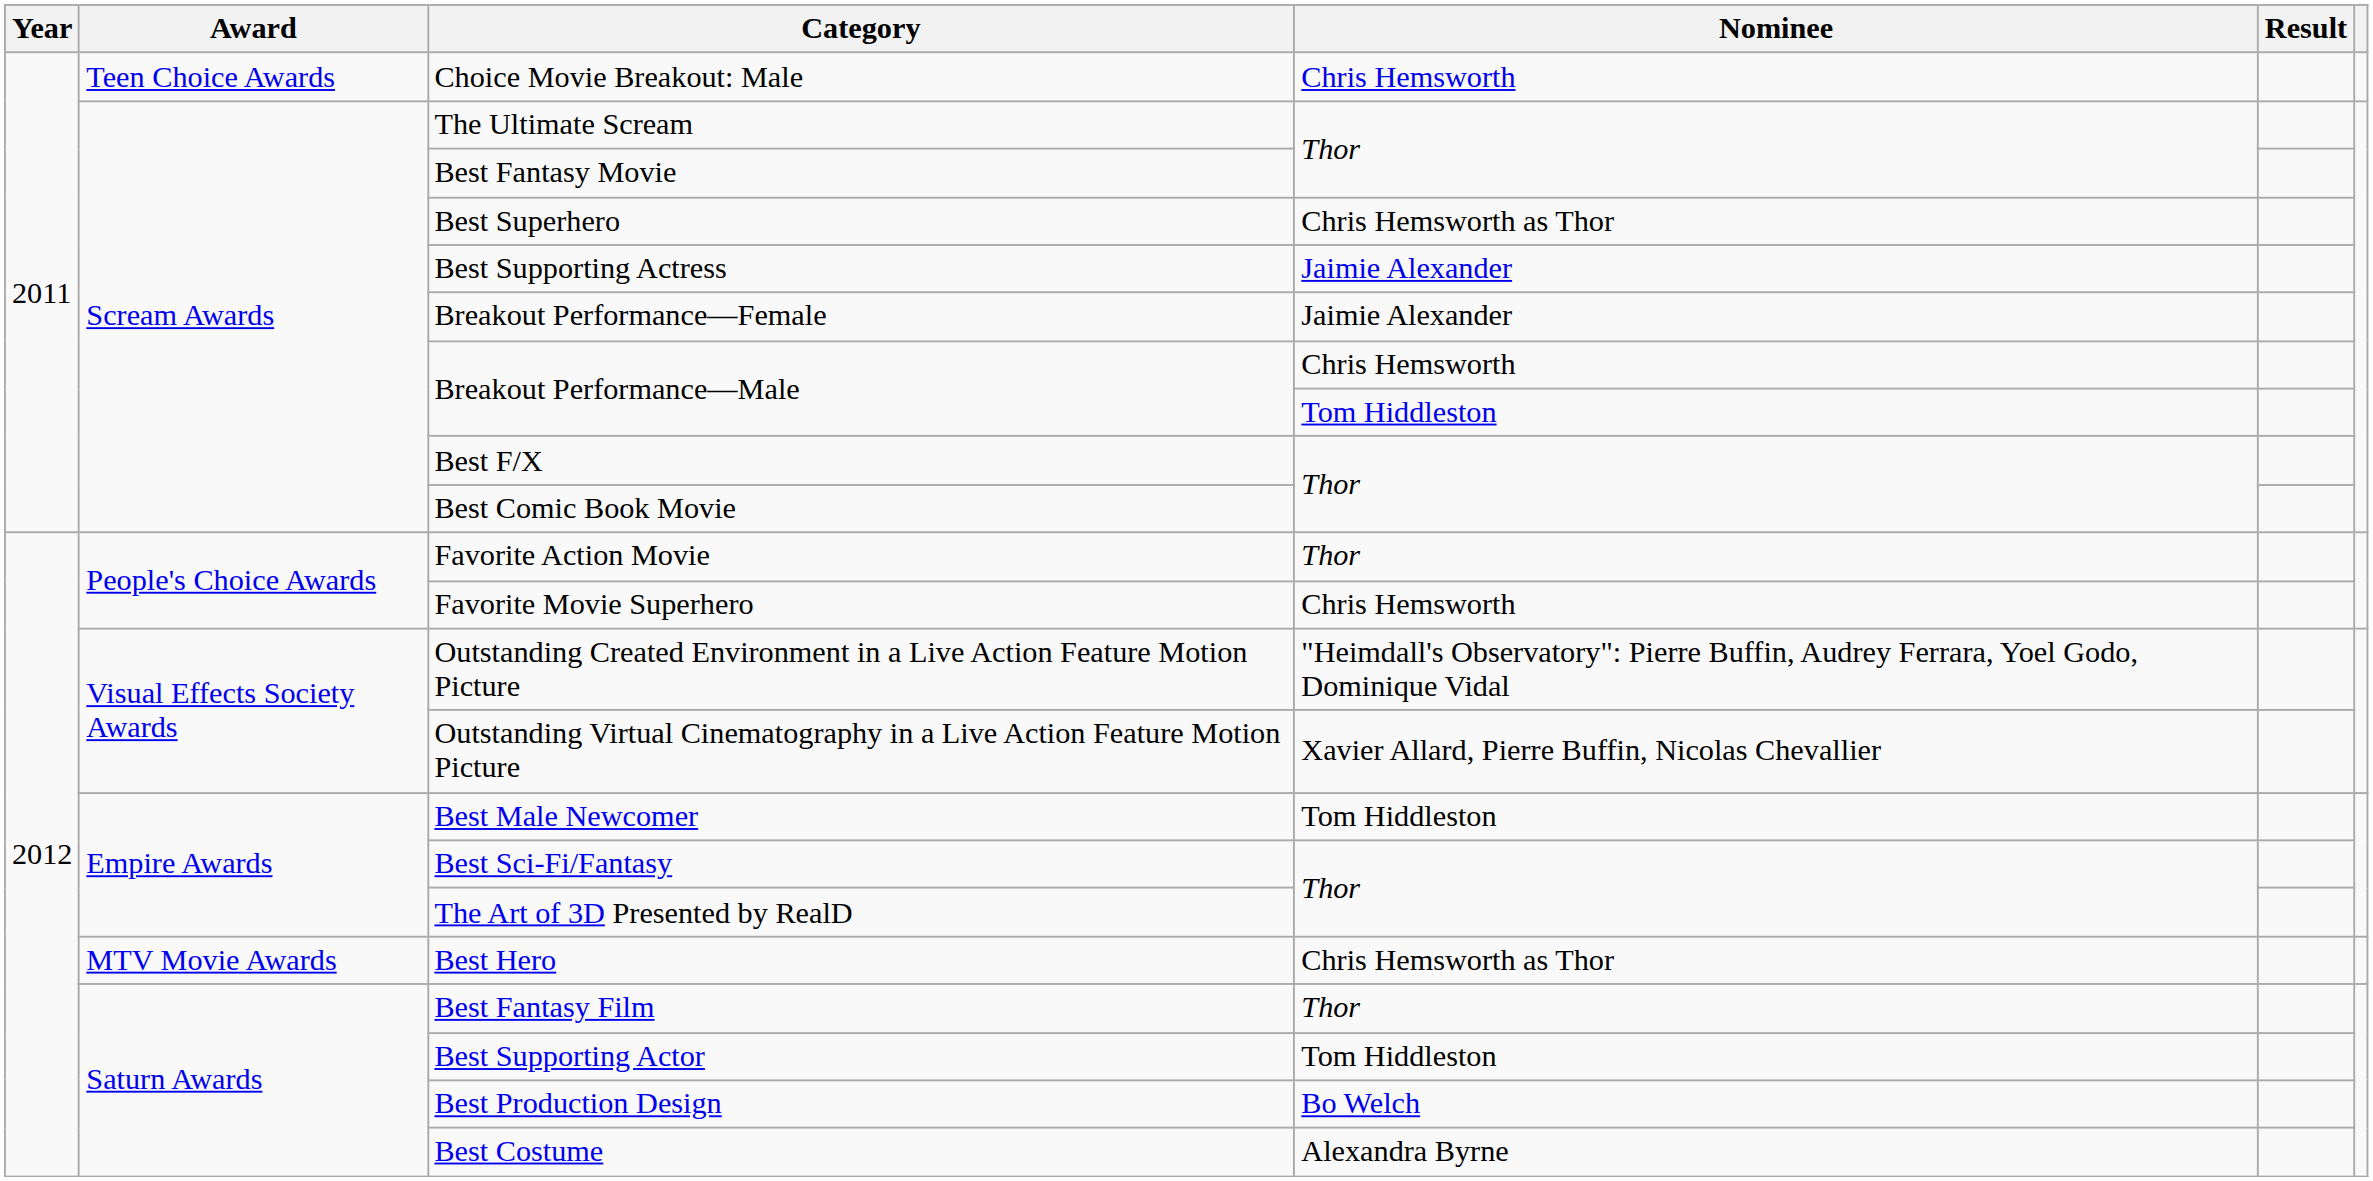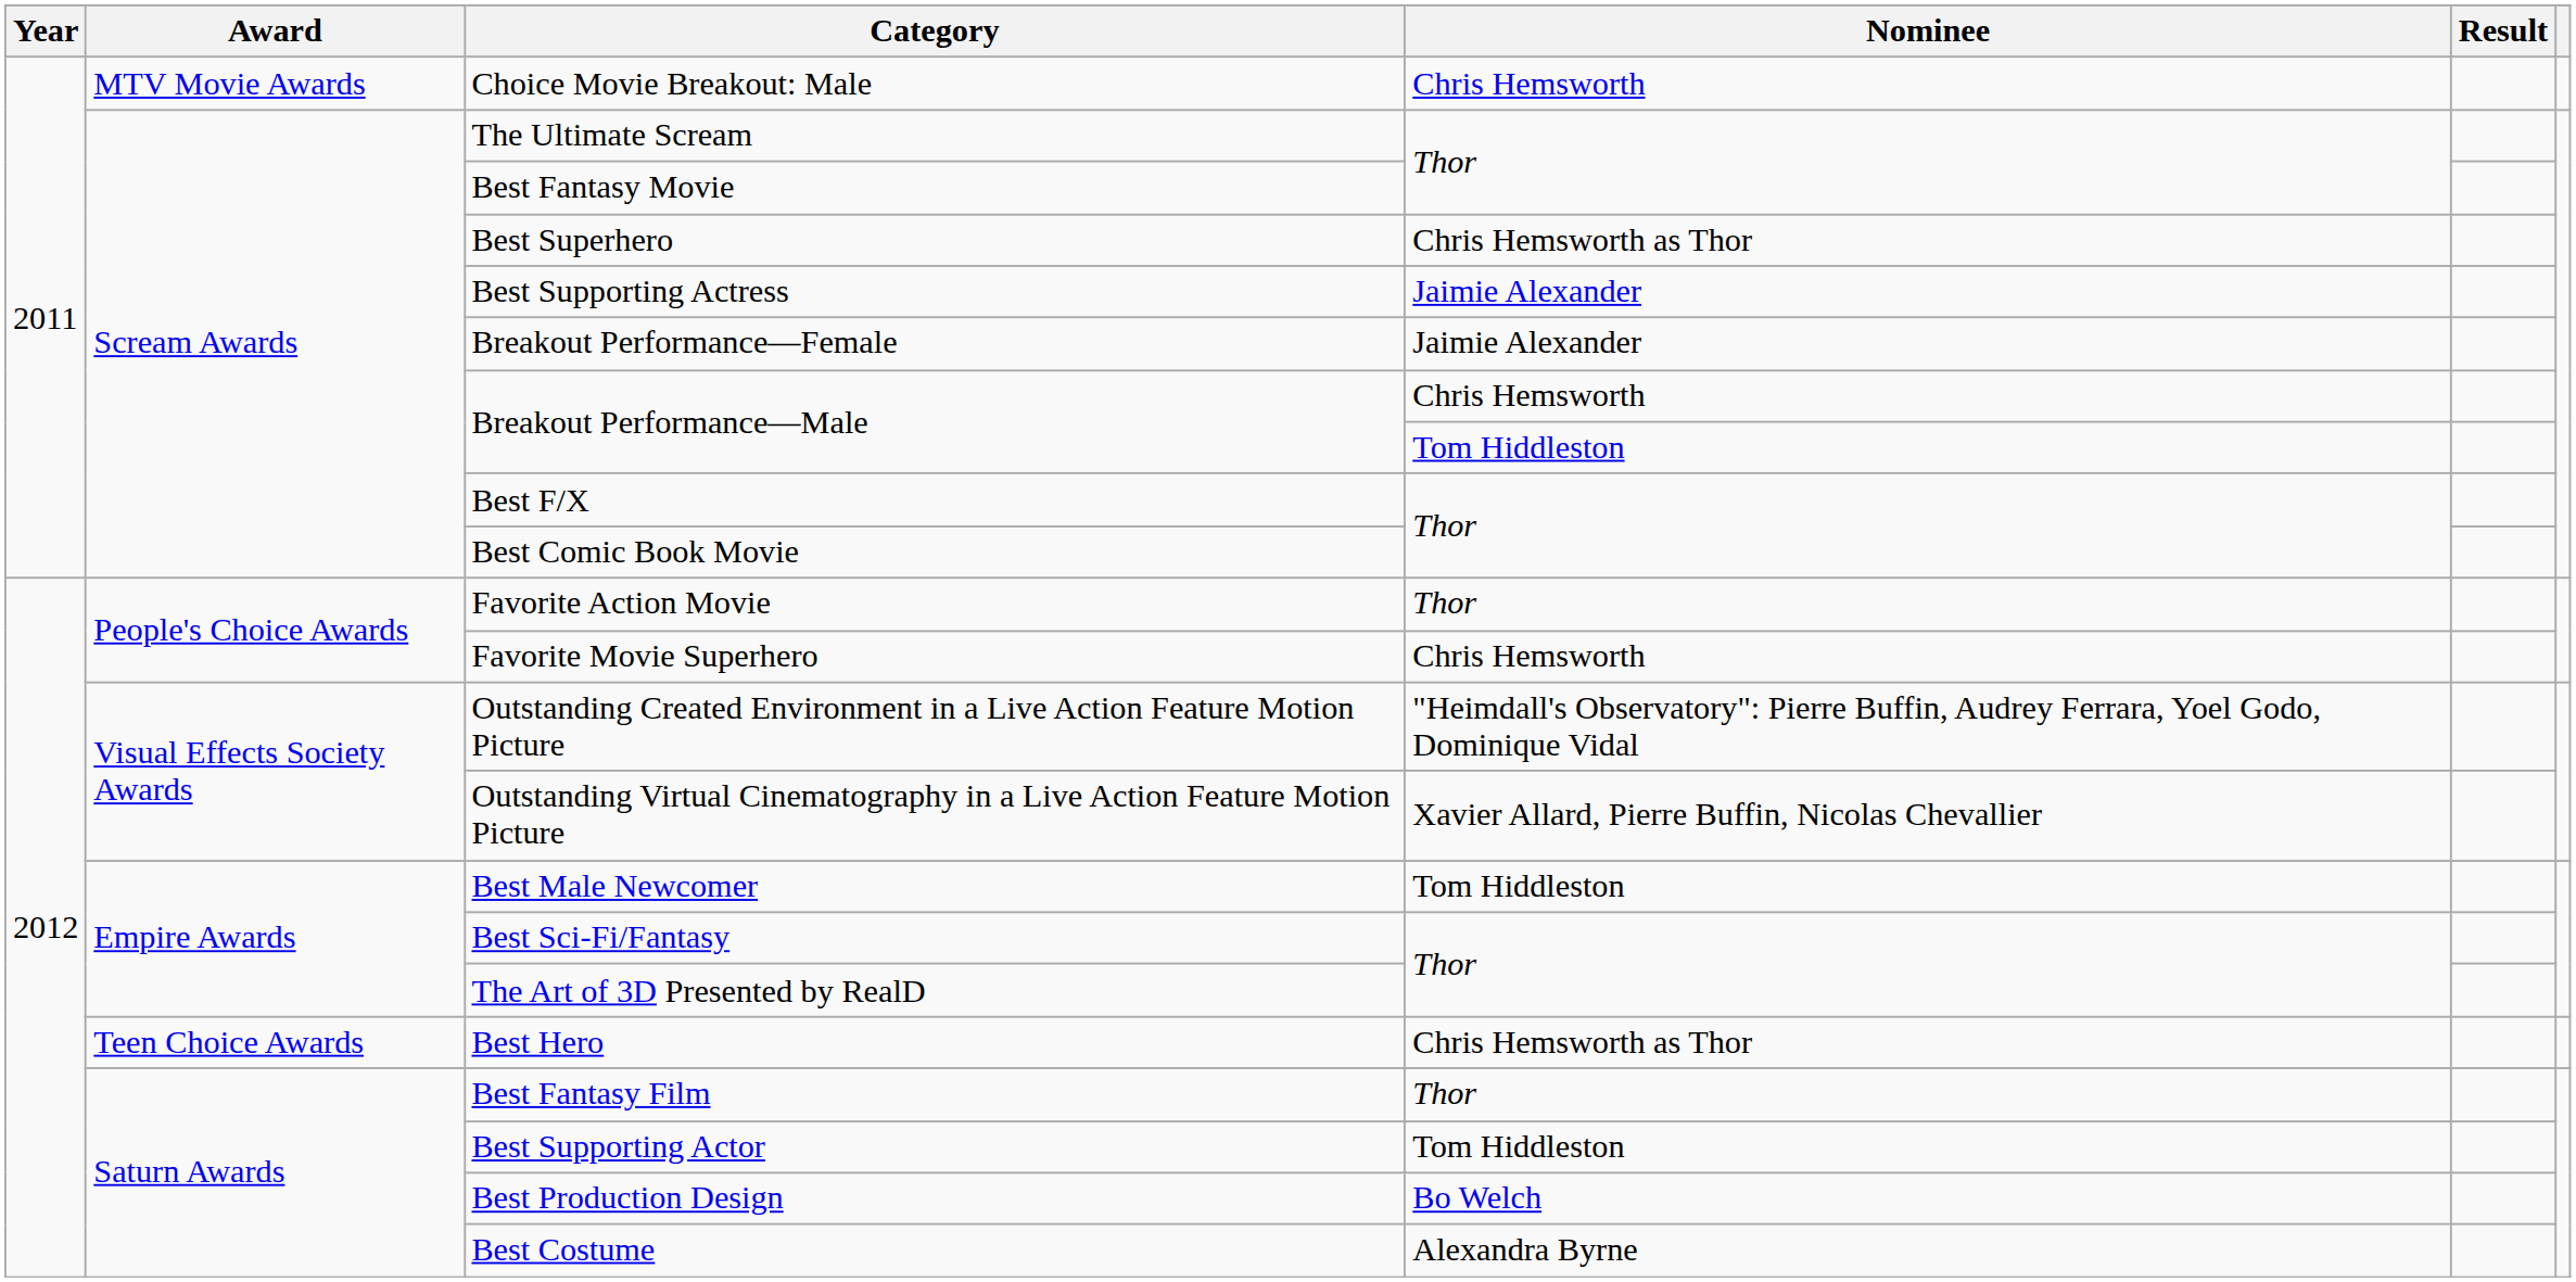 <table class="wikitable" style="width:99%;">
 <tr>
 <th>Year</th>
 <th>Award</th>
 <th>Category</th>
 <th>Nominee</th>
 <th>Result</th>
 <th></th>
 </tr>
 <tr>
 <td rowspan="10">2011</td>
-<td><a href='#'>Teen Choice Awards</a></td>
+<td><a href='#'>MTV Movie Awards</a></td>
 <td>Choice Movie Breakout: Male</td>
 <td><a href='#'>Chris Hemsworth</a></td>
 <td></td>
 <td style="text-align:center;"></td>
 </tr>
 <tr>
 <td rowspan="9"><a href='#'>Scream Awards</a></td>
 <td>The Ultimate Scream</td>
 <td rowspan="2"><em>Thor</em></td>
 <td></td>
 <td style="text-align:center;" rowspan="9"></td>
 </tr>
 <tr>
 <td>Best Fantasy Movie</td>
 <td></td>
 </tr>
 <tr>
 <td>Best Superhero</td>
 <td>Chris Hemsworth as Thor</td>
 <td></td>
 </tr>
 <tr>
 <td>Best Supporting Actress</td>
 <td><a href='#'>Jaimie Alexander</a></td>
 <td></td>
 </tr>
 <tr>
 <td>Breakout Performance—Female</td>
 <td>Jaimie Alexander</td>
 <td></td>
 </tr>
 <tr>
 <td rowspan="2">Breakout Performance—Male</td>
 <td>Chris Hemsworth</td>
 <td></td>
 </tr>
 <tr>
 <td><a href='#'>Tom Hiddleston</a></td>
 <td></td>
 </tr>
 <tr>
 <td>Best F/X</td>
 <td rowspan="2"><em>Thor</em></td>
 <td></td>
 </tr>
 <tr>
 <td>Best Comic Book Movie</td>
 <td></td>
 </tr>
 <tr>
 <td rowspan="12">2012</td>
 <td rowspan="2"><a href='#'>People's Choice Awards</a></td>
 <td>Favorite Action Movie</td>
 <td><em>Thor</em></td>
 <td></td>
 <td style="text-align:center;" rowspan="2"></td>
 </tr>
 <tr>
 <td>Favorite Movie Superhero</td>
 <td>Chris Hemsworth</td>
 <td></td>
 </tr>
 <tr>
 <td rowspan="2"><a href='#'>Visual Effects Society Awards</a></td>
 <td>Outstanding Created Environment in a Live Action Feature Motion Picture</td>
 <td>"Heimdall's Observatory": Pierre Buffin, Audrey Ferrara, Yoel Godo, Dominique Vidal</td>
 <td></td>
 <td style="text-align:center;" rowspan="2"></td>
 </tr>
 <tr>
 <td>Outstanding Virtual Cinematography in a Live Action Feature Motion Picture</td>
 <td>Xavier Allard, Pierre Buffin, Nicolas Chevallier</td>
 <td></td>
 </tr>
 <tr>
 <td rowspan="3"><a href='#'>Empire Awards</a></td>
 <td><a href='#'>Best Male Newcomer</a></td>
 <td>Tom Hiddleston</td>
 <td></td>
 <td rowspan="3" style="text-align:center;"></td>
 </tr>
 <tr>
 <td><a href='#'>Best Sci-Fi/Fantasy</a></td>
 <td rowspan="2"><em>Thor</em></td>
 <td></td>
 </tr>
 <tr>
 <td><a href='#'>The Art of 3D</a> Presented by RealD</td>
 <td></td>
 </tr>
 <tr>
-<td><a href='#'>MTV Movie Awards</a></td>
+<td><a href='#'>Teen Choice Awards</a></td>
 <td><a href='#'>Best Hero</a></td>
 <td>Chris Hemsworth as Thor</td>
 <td></td>
 <td style="text-align: center;"></td>
 </tr>
 <tr>
 <td rowspan="4"><a href='#'>Saturn Awards</a></td>
 <td><a href='#'>Best Fantasy Film</a></td>
 <td><em>Thor</em></td>
 <td></td>
 <td rowspan="4" style="text-align:center;"></td>
 </tr>
 <tr>
 <td><a href='#'>Best Supporting Actor</a></td>
 <td>Tom Hiddleston</td>
 <td></td>
 </tr>
 <tr>
 <td><a href='#'>Best Production Design</a></td>
 <td><a href='#'>Bo Welch</a></td>
 <td></td>
 </tr>
 <tr>
 <td><a href='#'>Best Costume</a></td>
 <td>Alexandra Byrne</td>
 <td></td>
 </tr>
 <tr>
 </tr>
 </table>
